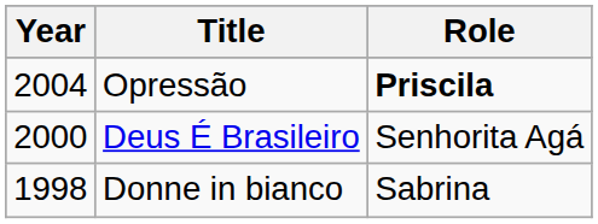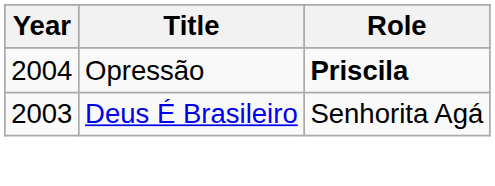 <table class="wikitable">
 <tr style="background:#b0c4de; text-align:center;">
 <th>Year</th>
 <th>Title</th>
 <th>Role</th>
 </tr>
 <tr>
 <td>2004</td>
 <td>Opressão</td>
 <td><strong>Priscila</strong></td>
 </tr>
 <tr>
-<td>2000</td>
+<td>2003</td>
 <td><a href='#'>Deus É Brasileiro</a></td>
 <td>Senhorita Agá</td>
 </tr>
-<tr>
-<td>1998</td>
-<td>Donne in bianco</td>
-<td>Sabrina</td>
-</tr>
 </table>
